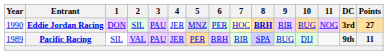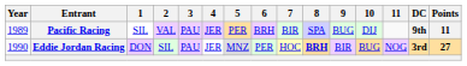 <table class="wikitable" style="text-align:center; font-size:85%">
 <tr>
 <th>Year</th>
 <th>Entrant</th>
 <th>1</th>
 <th>2</th>
 <th>3</th>
 <th>4</th>
 <th>5</th>
 <th>6</th>
 <th>7</th>
 <th>8</th>
 <th>9</th>
 <th>10</th>
 <th>11</th>
 <th>DC</th>
 <th>Points</th>
 </tr>
 <tr>
+<td><a href='#'>1989</a></td>
+<th nowrap><a href='#'>Pacific Racing</a></th>
+<td style="background:#FFFFFF"><a href='#'>SIL</a><br></td>
+<td style="background:#EFCFFF"><a href='#'>VAL</a><br></td>
+<td style="background:#EFCFFF"><a href='#'>PAU</a><br></td>
+<td style="background:#EFCFFF"><a href='#'>JER</a><br></td>
+<td style="background:#FFDF9F"><a href='#'>PER</a><br></td>
+<td style="background:#EFCFFF"><a href='#'>BRH</a><br></td>
+<td style="background:#DFFFDF"><a href='#'>BIR</a><br></td>
+<td style="background:#CFCFFF"><a href='#'>SPA</a><br></td>
+<td style="background:#DFFFDF"><a href='#'>BUG</a><br></td>
+<td style="background:#DFFFDF"><a href='#'>DIJ</a><br></td>
+<td></td>
+<th>9th</th>
+<th>11</th>
+</tr>
+<tr>
 <td><a href='#'>1990</a></td>
 <th nowrap><a href='#'>Eddie Jordan Racing</a></th>
 <td style="background:#EFCFFF"><a href='#'>DON</a><br></td>
 <td style="background:#DFFFDF"><a href='#'>SIL</a><br></td>
 <td style="background:#EFCFFF"><a href='#'>PAU</a><br></td>
 <td style="background:#FFFFFF"><a href='#'>JER</a><br></td>
 <td style="background:#DFDFDF"><a href='#'>MNZ</a><br></td>
 <td style="background:#DFFFDF"><a href='#'>PER</a><br></td>
 <td style="background:#FFFFBF"><a href='#'>HOC</a><br></td>
 <td style="background:#FFDF9F"><strong><a href='#'>BRH</a></strong><br></td>
 <td style="background:#EFCFFF"><a href='#'>BIR</a><br></td>
 <td style="background:#FFDF9F"><a href='#'>BUG</a><br></td>
 <td style="background:#EFCFFF"><a href='#'>NOG</a><br></td>
 <td style="background:#FFDF9F"><strong>3rd</strong></td>
 <td style="background:#FFDF9F"><strong>27</strong></td>
 </tr>
 <tr>
-<td><a href='#'>1989</a></td>
-<th nowrap><a href='#'>Pacific Racing</a></th>
-<td style="background:#FFFFFF"><a href='#'>SIL</a><br></td>
-<td style="background:#EFCFFF"><a href='#'>VAL</a><br></td>
-<td style="background:#EFCFFF"><a href='#'>PAU</a><br></td>
-<td style="background:#EFCFFF"><a href='#'>JER</a><br></td>
-<td style="background:#FFDF9F"><a href='#'>PER</a><br></td>
-<td style="background:#EFCFFF"><a href='#'>BRH</a><br></td>
-<td style="background:#DFFFDF"><a href='#'>BIR</a><br></td>
-<td style="background:#CFCFFF"><a href='#'>SPA</a><br></td>
-<td style="background:#DFFFDF"><a href='#'>BUG</a><br></td>
-<td style="background:#DFFFDF"><a href='#'>DIJ</a><br></td>
-<td></td>
-<th>9th</th>
-<th>11</th>
-</tr>
-<tr>
 <th colspan="15"></th>
 </tr>
 </table>
